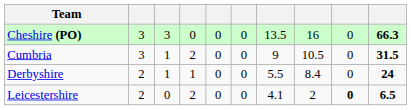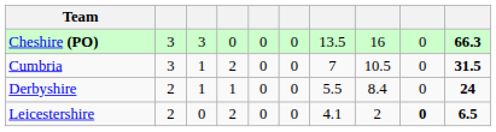 <table class="wikitable" style="text-align:center">
 <tr>
 <th width="150">Team</th>
 <th width="25"></th>
 <th width="25"></th>
 <th width="25"></th>
 <th width="25"></th>
 <th width="25"></th>
 <th width="40"></th>
 <th width="40"></th>
 <th width="40"></th>
 <th width="40"></th>
 </tr>
 <tr style="background:#cfc">
 <td style="text-align:left"><a href='#'>Cheshire</a> <strong>(PO)</strong></td>
 <td>3</td>
 <td>3</td>
 <td>0</td>
 <td>0</td>
 <td>0</td>
 <td>13.5</td>
 <td>16</td>
 <td>0</td>
 <td><strong>66.3</strong></td>
 </tr>
 <tr>
 <td style="text-align:left"><a href='#'>Cumbria</a></td>
 <td>3</td>
 <td>1</td>
 <td>2</td>
 <td>0</td>
 <td>0</td>
-<td>9</td>
+<td>7</td>
 <td>10.5</td>
 <td>0</td>
 <td><strong>31.5</strong></td>
 </tr>
 <tr>
 <td style="text-align:left"><a href='#'>Derbyshire</a></td>
 <td>2</td>
 <td>1</td>
 <td>1</td>
 <td>0</td>
 <td>0</td>
 <td>5.5</td>
 <td>8.4</td>
 <td>0</td>
 <td><strong>24</strong></td>
 </tr>
 <tr>
 <td style="text-align:left"><a href='#'>Leicestershire</a></td>
 <td>2</td>
 <td>0</td>
 <td>2</td>
 <td>0</td>
 <td>0</td>
 <td>4.1</td>
 <td>2</td>
 <td><strong>0</strong></td>
 <td><strong>6.5</strong></td>
 </tr>
 </table>
